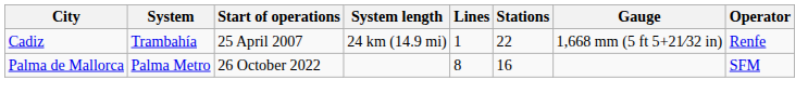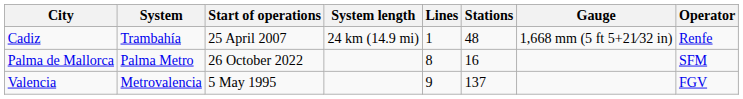 <table class="wikitable sortable">
 <tr>
 <th>City</th>
 <th>System</th>
 <th>Start of operations</th>
 <th>System length</th>
 <th>Lines</th>
 <th>Stations</th>
 <th>Gauge</th>
 <th>Operator</th>
 </tr>
 <tr>
 <td><a href='#'>Cadiz</a></td>
 <td><a href='#'>Trambahía</a></td>
 <td>25 April 2007</td>
 <td>24 km (14.9 mi)</td>
 <td>1</td>
-<td>22</td>
+<td>48</td>
 <td>1,668 mm (5 ft 5+21⁄32 in)</td>
 <td><a href='#'>Renfe</a></td>
 </tr>
 <tr>
 <td><a href='#'>Palma de Mallorca</a></td>
 <td><a href='#'>Palma Metro</a></td>
 <td>26 October 2022</td>
 <td></td>
 <td>8</td>
 <td>16</td>
 <td></td>
 <td><a href='#'>SFM</a></td>
 </tr>
+<tr>
+<td><a href='#'>Valencia</a></td>
+<td><a href='#'>Metrovalencia</a></td>
+<td>5 May 1995</td>
+<td></td>
+<td>9</td>
+<td>137</td>
+<td></td>
+<td><a href='#'>FGV</a></td>
+</tr>
 </table>
